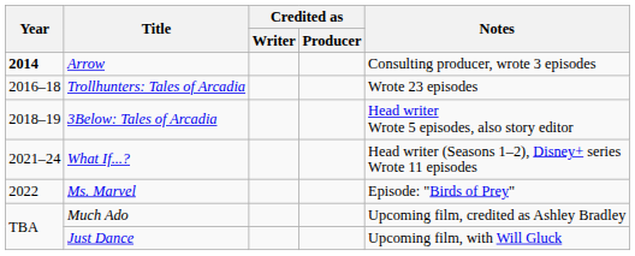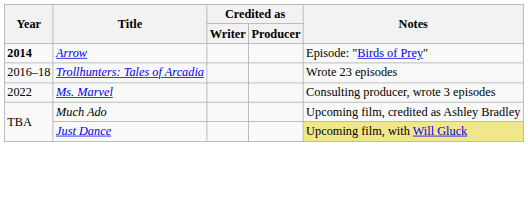 <table class="wikitable">
 <tr>
 <th rowspan="2">Year</th>
 <th rowspan="2">Title</th>
 <th colspan="2">Credited as</th>
 <th rowspan="2">Notes</th>
 </tr>
 <tr>
 <th>Writer</th>
 <th>Producer</th>
 </tr>
 <tr>
 <td><strong>2014</strong></td>
 <td><em><a href='#'>Arrow</a></em></td>
 <td></td>
 <td></td>
-<td>Consulting producer, wrote 3 episodes</td>
+<td>Episode: "<a href='#'>Birds of Prey</a>"</td>
 </tr>
 <tr>
 <td>2016–18</td>
 <td><em><a href='#'>Trollhunters: Tales of Arcadia</a></em></td>
 <td></td>
 <td></td>
 <td>Wrote 23 episodes</td>
 </tr>
 <tr>
-<td>2018–19</td>
-<td><em><a href='#'>3Below: Tales of Arcadia</a></em></td>
-<td></td>
-<td></td>
-<td><a href='#'>Head writer</a><br>Wrote 5 episodes, also story editor</td>
-</tr>
-<tr>
-<td>2021–24</td>
-<td><em><a href='#'>What If...?</a></em></td>
-<td></td>
-<td></td>
-<td>Head writer (Seasons 1–2), <a href='#'>Disney+</a> series<br>Wrote 11 episodes</td>
-</tr>
-<tr>
 <td>2022</td>
 <td><em><a href='#'>Ms. Marvel</a></em></td>
 <td></td>
 <td></td>
-<td>Episode: "<a href='#'>Birds of Prey</a>"</td>
+<td>Consulting producer, wrote 3 episodes</td>
 </tr>
 <tr>
 <td rowspan="2">TBA</td>
 <td><em>Much Ado</em></td>
 <td></td>
 <td></td>
 <td>Upcoming film, credited as Ashley Bradley</td>
 </tr>
 <tr>
 <td><em><a href='#'>Just Dance</a></em></td>
 <td></td>
 <td></td>
-<td>Upcoming film, with <a href='#'>Will Gluck</a></td>
+<td style="background: khaki;">Upcoming film, with <a href='#'>Will Gluck</a></td>
 </tr>
 </table>
